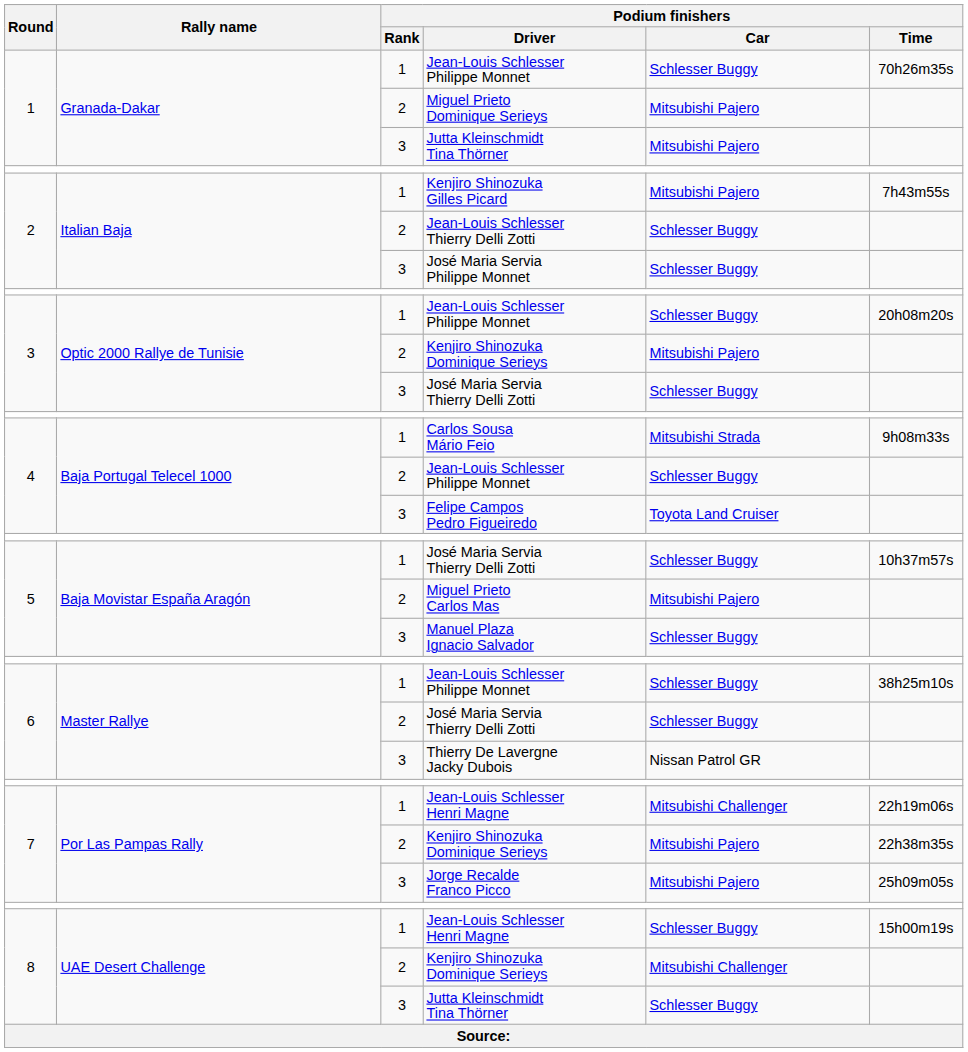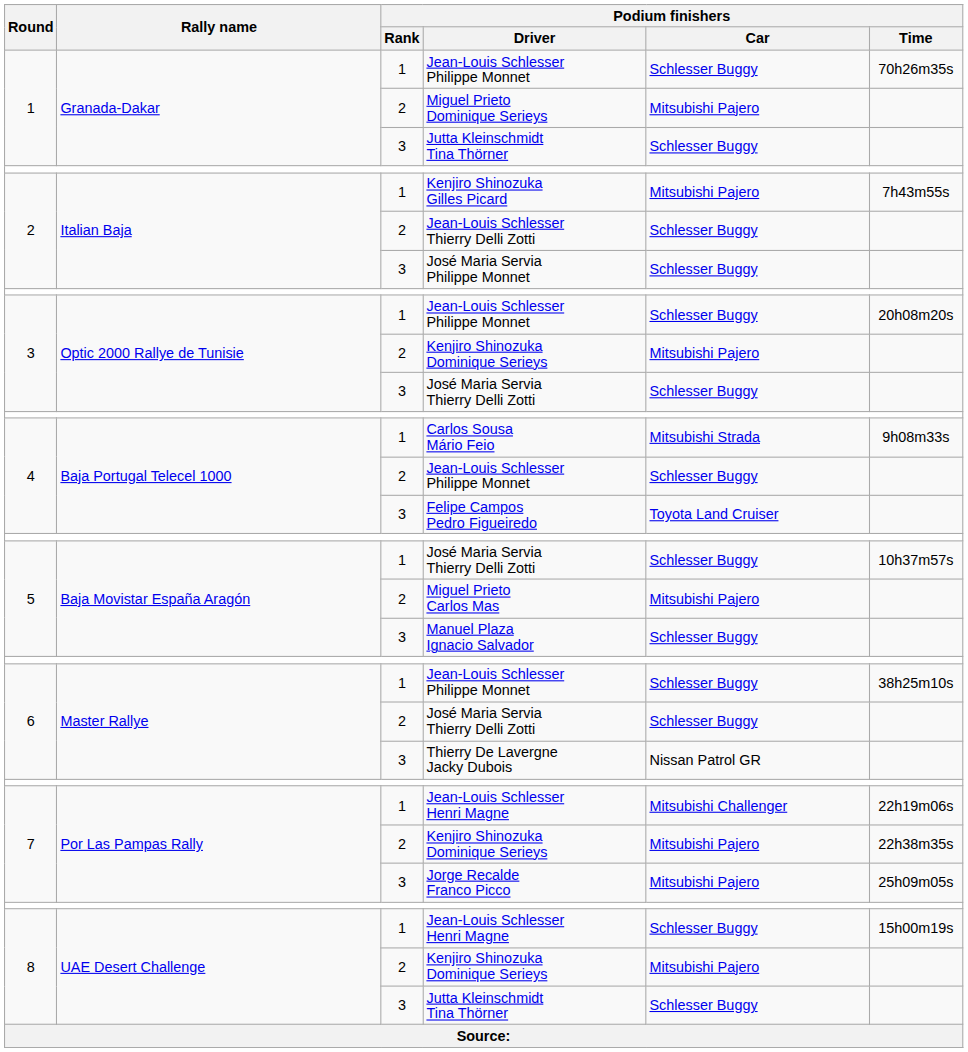 <table class="wikitable" style="font-size:85%;">
 <tr>
 <th rowspan=2>Round</th>
 <th style="width:22em" rowspan=2>Rally name</th>
 <th colspan=4>Podium finishers</th>
 </tr>
 <tr>
 <th>Rank</th>
 <th style="width:15em">Driver</th>
 <th style="width:15em">Car</th>
 <th style="width:6em">Time</th>
 </tr>
 <tr>
 <td rowspan=3 align=center>1</td>
 <td rowspan=3> <a href='#'>Granada-Dakar</a></td>
 <td align=center>1</td>
 <td> <a href='#'>Jean-Louis Schlesser</a><br> Philippe Monnet</td>
 <td><a href='#'>Schlesser Buggy</a></td>
 <td align=center>70h26m35s</td>
 </tr>
 <tr>
 <td align=center>2</td>
 <td> <a href='#'>Miguel Prieto</a><br> <a href='#'>Dominique Serieys</a></td>
 <td><a href='#'>Mitsubishi Pajero</a></td>
 <td align=center></td>
 </tr>
 <tr>
 <td align=center>3</td>
 <td> <a href='#'>Jutta Kleinschmidt</a><br> <a href='#'>Tina Thörner</a></td>
-<td><a href='#'>Mitsubishi Pajero</a></td>
+<td><a href='#'>Schlesser Buggy</a></td>
 <td align=center></td>
 </tr>
 <tr style="background:white;">
 <td colspan="6"></td>
 </tr>
 <tr>
 <td rowspan=3 align=center>2</td>
 <td rowspan=3> <a href='#'>Italian Baja</a></td>
 <td align=center>1</td>
 <td> <a href='#'>Kenjiro Shinozuka</a><br> <a href='#'>Gilles Picard</a></td>
 <td><a href='#'>Mitsubishi Pajero</a></td>
 <td align=center>7h43m55s</td>
 </tr>
 <tr>
 <td align=center>2</td>
 <td> <a href='#'>Jean-Louis Schlesser</a><br> Thierry Delli Zotti</td>
 <td><a href='#'>Schlesser Buggy</a></td>
 <td align=center></td>
 </tr>
 <tr>
 <td align=center>3</td>
 <td> José Maria Servia<br> Philippe Monnet</td>
 <td><a href='#'>Schlesser Buggy</a></td>
 <td align=center></td>
 </tr>
 <tr style="background:white;">
 <td colspan="6"></td>
 </tr>
 <tr>
 <td rowspan=3 align=center>3</td>
 <td rowspan=3> <a href='#'>Optic 2000 Rallye de Tunisie</a></td>
 <td align=center>1</td>
 <td> <a href='#'>Jean-Louis Schlesser</a><br> Philippe Monnet</td>
 <td><a href='#'>Schlesser Buggy</a></td>
 <td align=center>20h08m20s</td>
 </tr>
 <tr>
 <td align=center>2</td>
 <td> <a href='#'>Kenjiro Shinozuka</a><br> <a href='#'>Dominique Serieys</a></td>
 <td><a href='#'>Mitsubishi Pajero</a></td>
 <td align=center></td>
 </tr>
 <tr>
 <td align=center>3</td>
 <td> José Maria Servia<br> Thierry Delli Zotti</td>
 <td><a href='#'>Schlesser Buggy</a></td>
 <td align=center></td>
 </tr>
 <tr style="background:white;">
 <td colspan="6"></td>
 </tr>
 <tr>
 <td rowspan=3 align=center>4</td>
 <td rowspan=3> <a href='#'>Baja Portugal Telecel 1000</a></td>
 <td align=center>1</td>
 <td> <a href='#'>Carlos Sousa</a><br> <a href='#'>Mário Feio</a></td>
 <td><a href='#'>Mitsubishi Strada</a></td>
 <td align=center>9h08m33s</td>
 </tr>
 <tr>
 <td align=center>2</td>
 <td> <a href='#'>Jean-Louis Schlesser</a><br> Philippe Monnet</td>
 <td><a href='#'>Schlesser Buggy</a></td>
 <td align=center></td>
 </tr>
 <tr>
 <td align=center>3</td>
 <td> <a href='#'>Felipe Campos</a><br> <a href='#'>Pedro Figueiredo</a></td>
 <td><a href='#'>Toyota Land Cruiser</a></td>
 <td align=center></td>
 </tr>
 <tr style="background:white;">
 <td colspan="6"></td>
 </tr>
 <tr>
 <td rowspan=3 align=center>5</td>
 <td rowspan=3> <a href='#'>Baja Movistar España Aragón</a></td>
 <td align=center>1</td>
 <td> José Maria Servia<br> Thierry Delli Zotti</td>
 <td><a href='#'>Schlesser Buggy</a></td>
 <td align=center>10h37m57s</td>
 </tr>
 <tr>
 <td align=center>2</td>
 <td> <a href='#'>Miguel Prieto</a><br> <a href='#'>Carlos Mas</a></td>
 <td><a href='#'>Mitsubishi Pajero</a></td>
 <td align=center></td>
 </tr>
 <tr>
 <td align=center>3</td>
 <td> <a href='#'>Manuel Plaza</a><br> <a href='#'>Ignacio Salvador</a></td>
 <td><a href='#'>Schlesser Buggy</a></td>
 <td align=center></td>
 </tr>
 <tr style="background:white;">
 <td colspan="6"></td>
 </tr>
 <tr>
 <td rowspan=3 align=center>6</td>
 <td rowspan=3> <a href='#'>Master Rallye</a></td>
 <td align=center>1</td>
 <td> <a href='#'>Jean-Louis Schlesser</a><br> Philippe Monnet</td>
 <td><a href='#'>Schlesser Buggy</a></td>
 <td align=center>38h25m10s</td>
 </tr>
 <tr>
 <td align=center>2</td>
 <td> José Maria Servia<br> Thierry Delli Zotti</td>
 <td><a href='#'>Schlesser Buggy</a></td>
 <td align=center></td>
 </tr>
 <tr>
 <td align=center>3</td>
 <td> Thierry De Lavergne<br> Jacky Dubois</td>
 <td>Nissan Patrol GR</td>
 <td align=center></td>
 </tr>
 <tr style="background:white;">
 <td colspan="6"></td>
 </tr>
 <tr>
 <td rowspan=3 align=center>7</td>
 <td rowspan=3> <a href='#'>Por Las Pampas Rally</a></td>
 <td align=center>1</td>
 <td> <a href='#'>Jean-Louis Schlesser</a><br> <a href='#'>Henri Magne</a></td>
 <td><a href='#'>Mitsubishi Challenger</a></td>
 <td align=center>22h19m06s</td>
 </tr>
 <tr>
 <td align=center>2</td>
 <td> <a href='#'>Kenjiro Shinozuka</a><br> <a href='#'>Dominique Serieys</a></td>
 <td><a href='#'>Mitsubishi Pajero</a></td>
 <td align=center>22h38m35s</td>
 </tr>
 <tr>
 <td align=center>3</td>
 <td> <a href='#'>Jorge Recalde</a><br> <a href='#'>Franco Picco</a></td>
 <td><a href='#'>Mitsubishi Pajero</a></td>
 <td align=center>25h09m05s</td>
 </tr>
 <tr style="background:white;">
 <td colspan="6"></td>
 </tr>
 <tr>
 <td rowspan=3 align=center>8</td>
 <td rowspan=3> <a href='#'>UAE Desert Challenge</a></td>
 <td align=center>1</td>
 <td> <a href='#'>Jean-Louis Schlesser</a><br> <a href='#'>Henri Magne</a></td>
 <td><a href='#'>Schlesser Buggy</a></td>
 <td align=center>15h00m19s</td>
 </tr>
 <tr>
 <td align=center>2</td>
 <td> <a href='#'>Kenjiro Shinozuka</a><br> <a href='#'>Dominique Serieys</a></td>
-<td><a href='#'>Mitsubishi Challenger</a></td>
+<td><a href='#'>Mitsubishi Pajero</a></td>
 <td align=center></td>
 </tr>
 <tr>
 <td align=center>3</td>
 <td> <a href='#'>Jutta Kleinschmidt</a><br> <a href='#'>Tina Thörner</a></td>
 <td><a href='#'>Schlesser Buggy</a></td>
 <td align=center></td>
 </tr>
 <tr>
 <th colspan="6">Source:</th>
 </tr>
 <tr>
 </tr>
 </table>
